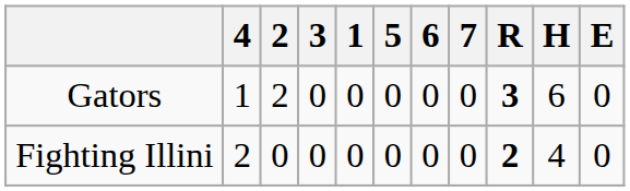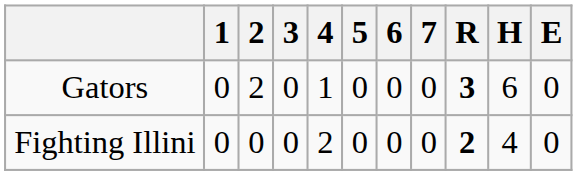 <table align = right border="2" cellpadding="4" cellspacing="0" style="margin: 1em 1em 1em 1em; background: #F9F9F9; border: 1px #aaa solid; border-collapse: collapse;">
 <tr align=center style="background: #F2F2F2;">
 <th></th>
-<th>4</th>
+<th>1</th>
 <th>2</th>
 <th>3</th>
-<th>1</th>
+<th>4</th>
 <th>5</th>
 <th>6</th>
 <th>7</th>
 <th>R</th>
 <th>H</th>
 <th>E</th>
 </tr>
 <tr align=center>
 <td>Gators</td>
-<td>1</td>
+<td>0</td>
 <td>2</td>
 <td>0</td>
-<td>0</td>
+<td>1</td>
 <td>0</td>
 <td>0</td>
 <td>0</td>
 <td><strong>3</strong></td>
 <td>6</td>
 <td>0</td>
 </tr>
 <tr align=center>
 <td>Fighting Illini</td>
-<td>2</td>
 <td>0</td>
 <td>0</td>
 <td>0</td>
+<td>2</td>
 <td>0</td>
 <td>0</td>
 <td>0</td>
 <td><strong>2</strong></td>
 <td>4</td>
 <td>0</td>
 </tr>
 </table>
